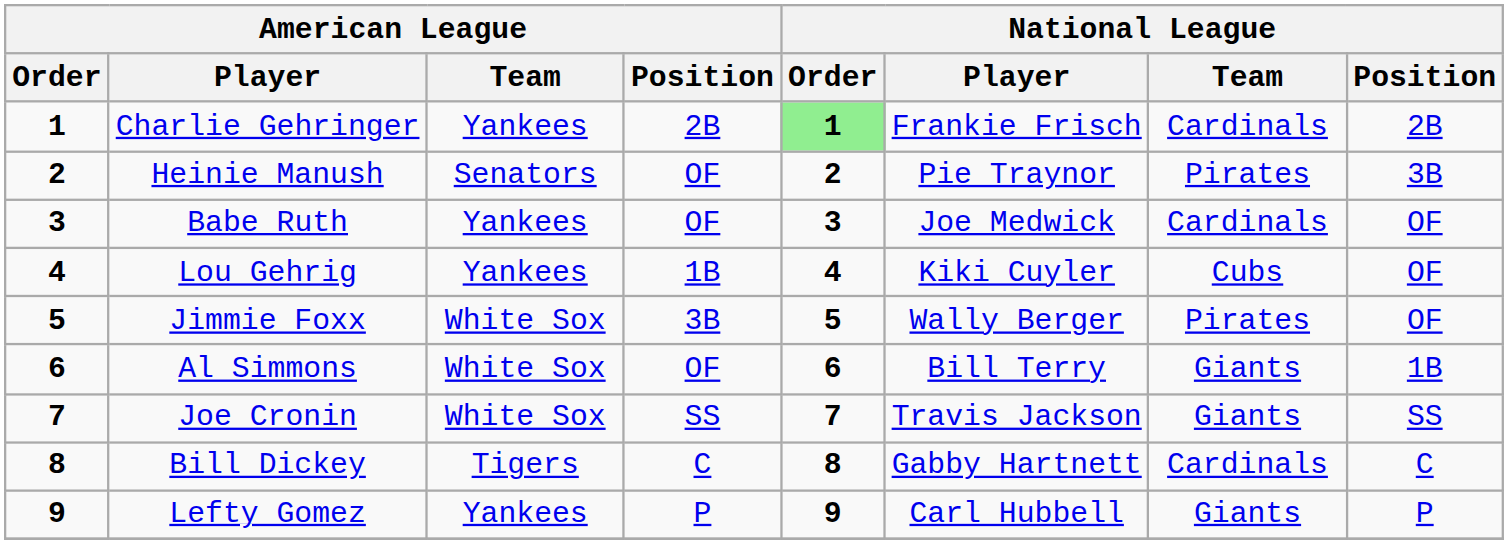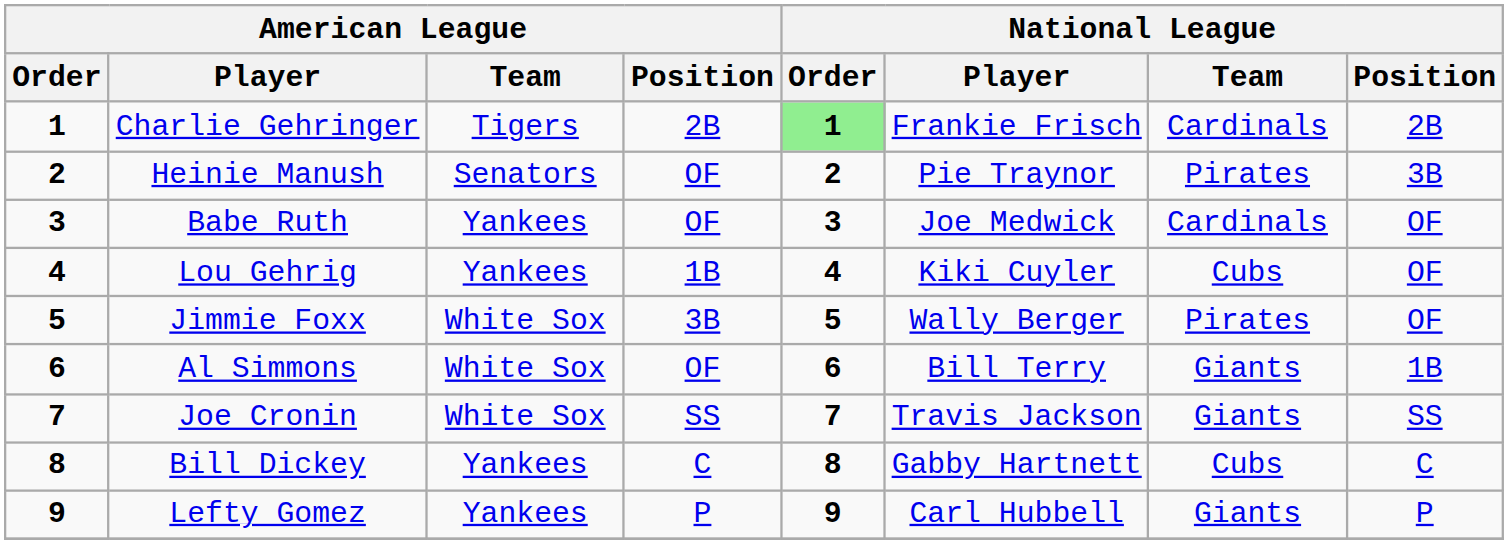 <table class="wikitable" style="font-size: 100%; text-align:center;">
 <tr>
 <th colspan="4">American League</th>
 <th colspan="4">National League</th>
 </tr>
 <tr>
 <th>Order</th>
 <th>Player</th>
 <th width="80">Team</th>
 <th>Position</th>
 <th>Order</th>
 <th>Player</th>
 <th width="80">Team</th>
 <th>Position</th>
 </tr>
 <tr>
 <td><strong>1</strong></td>
 <td><a href='#'>Charlie Gehringer</a></td>
-<td><a href='#'>Yankees</a></td>
+<td><a href='#'>Tigers</a></td>
 <td><a href='#'>2B</a></td>
 <td style="background: lightgreen;"><strong>1</strong></td>
 <td><a href='#'>Frankie Frisch</a></td>
 <td><a href='#'>Cardinals</a></td>
 <td><a href='#'>2B</a></td>
 </tr>
 <tr>
 <td><strong>2</strong></td>
 <td><a href='#'>Heinie Manush</a></td>
 <td><a href='#'>Senators</a></td>
 <td><a href='#'>OF</a></td>
 <td><strong>2</strong></td>
 <td><a href='#'>Pie Traynor</a></td>
 <td><a href='#'>Pirates</a></td>
 <td><a href='#'>3B</a></td>
 </tr>
 <tr>
 <td><strong>3</strong></td>
 <td><a href='#'>Babe Ruth</a></td>
 <td><a href='#'>Yankees</a></td>
 <td><a href='#'>OF</a></td>
 <td><strong>3</strong></td>
 <td><a href='#'>Joe Medwick</a></td>
 <td><a href='#'>Cardinals</a></td>
 <td><a href='#'>OF</a></td>
 </tr>
 <tr>
 <td><strong>4</strong></td>
 <td><a href='#'>Lou Gehrig</a></td>
 <td><a href='#'>Yankees</a></td>
 <td><a href='#'>1B</a></td>
 <td><strong>4</strong></td>
 <td><a href='#'>Kiki Cuyler</a></td>
 <td><a href='#'>Cubs</a></td>
 <td><a href='#'>OF</a></td>
 </tr>
 <tr>
 <td><strong>5</strong></td>
 <td><a href='#'>Jimmie Foxx</a></td>
 <td><a href='#'>White Sox</a></td>
 <td><a href='#'>3B</a></td>
 <td><strong>5</strong></td>
 <td><a href='#'>Wally Berger</a></td>
 <td><a href='#'>Pirates</a></td>
 <td><a href='#'>OF</a></td>
 </tr>
 <tr>
 <td><strong>6</strong></td>
 <td><a href='#'>Al Simmons</a></td>
 <td><a href='#'>White Sox</a></td>
 <td><a href='#'>OF</a></td>
 <td><strong>6</strong></td>
 <td><a href='#'>Bill Terry</a></td>
 <td><a href='#'>Giants</a></td>
 <td><a href='#'>1B</a></td>
 </tr>
 <tr>
 <td><strong>7</strong></td>
 <td><a href='#'>Joe Cronin</a></td>
 <td><a href='#'>White Sox</a></td>
 <td><a href='#'>SS</a></td>
 <td><strong>7</strong></td>
 <td><a href='#'>Travis Jackson</a></td>
 <td><a href='#'>Giants</a></td>
 <td><a href='#'>SS</a></td>
 </tr>
 <tr>
 <td><strong>8</strong></td>
 <td><a href='#'>Bill Dickey</a></td>
-<td><a href='#'>Tigers</a></td>
+<td><a href='#'>Yankees</a></td>
 <td><a href='#'>C</a></td>
 <td><strong>8</strong></td>
 <td><a href='#'>Gabby Hartnett</a></td>
-<td><a href='#'>Cardinals</a></td>
+<td><a href='#'>Cubs</a></td>
 <td><a href='#'>C</a></td>
 </tr>
 <tr>
 <td><strong>9</strong></td>
 <td><a href='#'>Lefty Gomez</a></td>
 <td><a href='#'>Yankees</a></td>
 <td><a href='#'>P</a></td>
 <td><strong>9</strong></td>
 <td><a href='#'>Carl Hubbell</a></td>
 <td><a href='#'>Giants</a></td>
 <td><a href='#'>P</a></td>
 </tr>
 <tr>
 </tr>
 </table>
